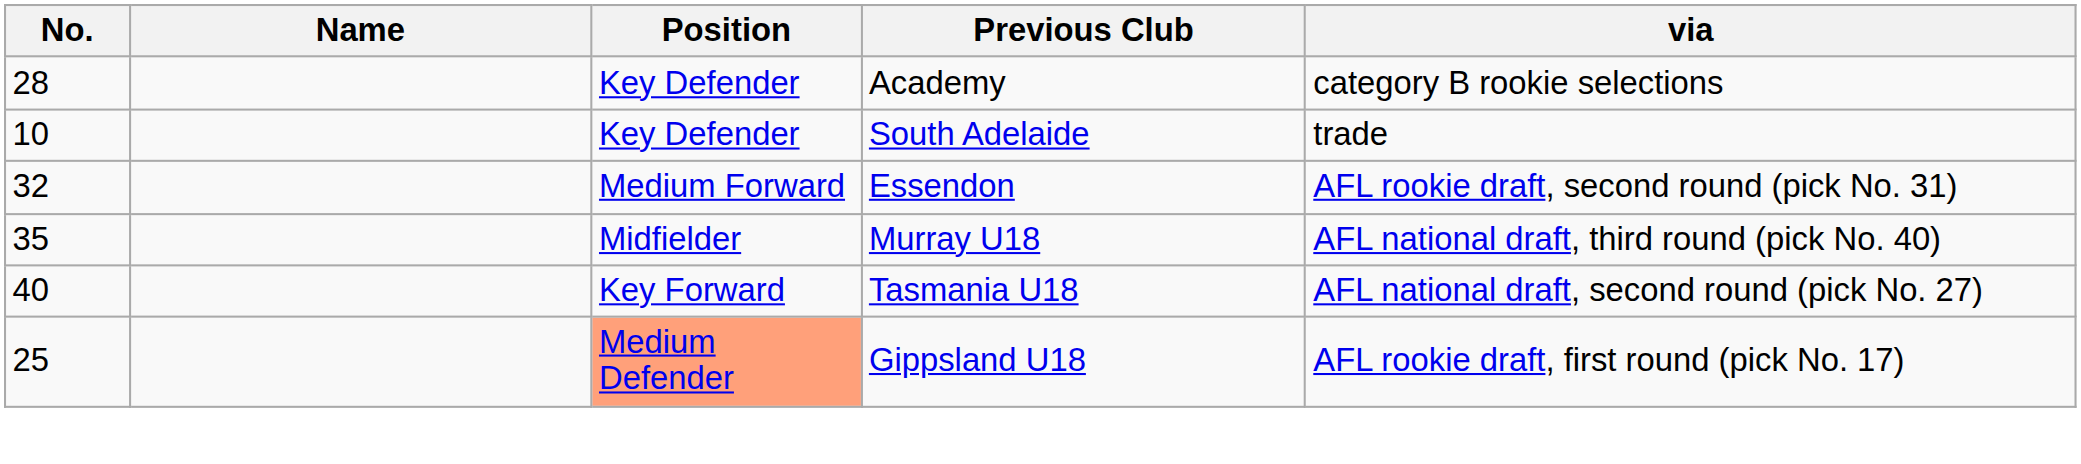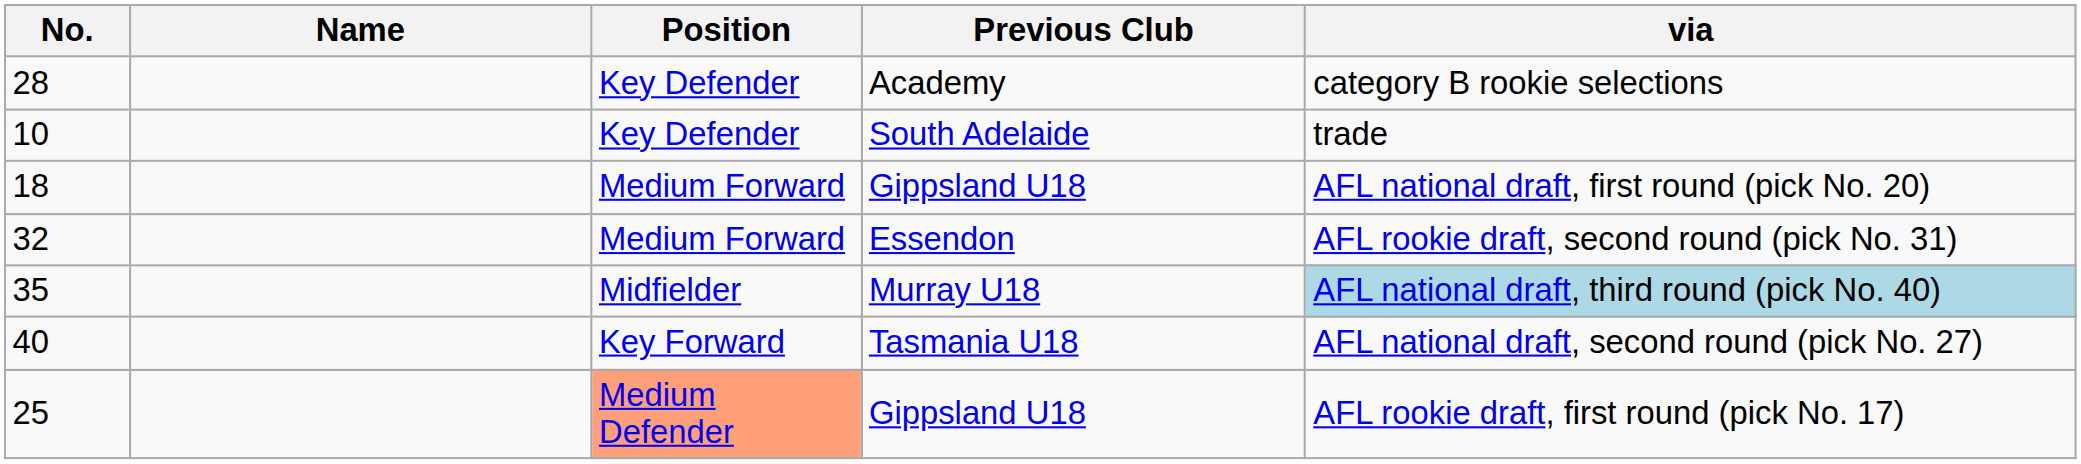 <table class="wikitable sortable" style="width:80%;">
 <tr>
 <th width="1%">No.</th>
 <th width="6%">Name</th>
 <th width="2%">Position</th>
 <th width="5%">Previous Club</th>
 <th width="10%">via</th>
 </tr>
 <tr>
 <td align="left">28</td>
 <td></td>
 <td><a href='#'>Key Defender</a></td>
 <td>Academy</td>
 <td>category B rookie selections</td>
 </tr>
 <tr>
 <td>10</td>
 <td></td>
 <td><a href='#'>Key Defender</a></td>
 <td><a href='#'>South Adelaide</a></td>
 <td>trade</td>
 </tr>
 <tr>
+<td>18</td>
+<td></td>
+<td><a href='#'>Medium Forward</a></td>
+<td><a href='#'>Gippsland U18</a></td>
+<td><a href='#'>AFL national draft</a>, first round (pick No. 20)</td>
+</tr>
+<tr>
 <td>32</td>
 <td></td>
 <td><a href='#'>Medium Forward</a></td>
 <td><a href='#'>Essendon</a></td>
 <td><a href='#'>AFL rookie draft</a>, second round (pick No. 31)</td>
 </tr>
 <tr>
 <td>35</td>
 <td></td>
 <td><a href='#'>Midfielder</a></td>
 <td><a href='#'>Murray U18</a></td>
-<td><a href='#'>AFL national draft</a>, third round (pick No. 40)</td>
+<td style="background: lightblue;"><a href='#'>AFL national draft</a>, third round (pick No. 40)</td>
 </tr>
 <tr>
 <td>40</td>
 <td></td>
 <td><a href='#'>Key Forward</a></td>
 <td><a href='#'>Tasmania U18</a></td>
 <td><a href='#'>AFL national draft</a>, second round (pick No. 27)</td>
 </tr>
 <tr>
 <td>25</td>
 <td></td>
 <td style="background: lightsalmon;"><a href='#'>Medium Defender</a></td>
 <td><a href='#'>Gippsland U18</a></td>
 <td><a href='#'>AFL rookie draft</a>, first round (pick No. 17)</td>
 </tr>
 </table>
